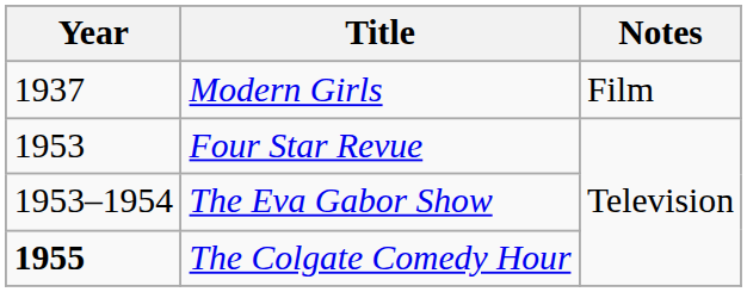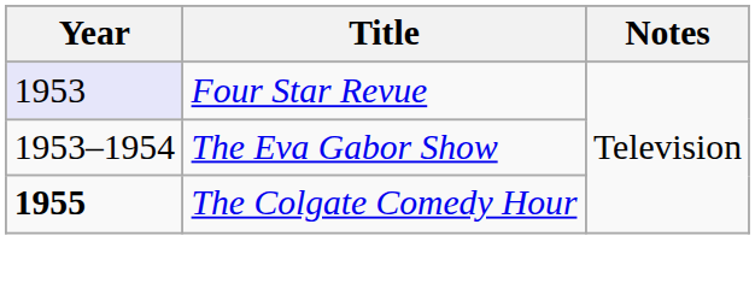 <table class="wikitable sortable">
 <tr>
 <th>Year</th>
 <th>Title</th>
 <th>Notes</th>
 </tr>
 <tr>
-<td>1937</td>
-<td><em><a href='#'>Modern Girls</a></em></td>
-<td>Film</td>
-</tr>
-<tr>
-<td>1953</td>
+<td style="background: lavender;">1953</td>
 <td><em><a href='#'>Four Star Revue</a></em></td>
 <td rowspan="3">Television</td>
 </tr>
 <tr>
 <td>1953–1954</td>
 <td><em><a href='#'>The Eva Gabor Show</a></em></td>
 </tr>
 <tr>
 <td><strong>1955</strong></td>
 <td><em><a href='#'>The Colgate Comedy Hour</a></em></td>
 </tr>
 </table>
